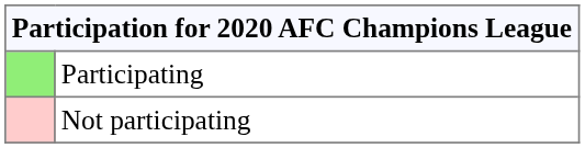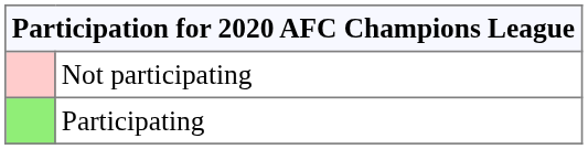 <table cellpadding=3 cellspacing=0 border=1 style="font-size:95%; border:gray solid 1px; border-collapse:collapse">
 <tr>
 <th bgcolor=#f7f8ff colspan=2>Participation for 2020 AFC Champions League</th>
 </tr>
 <tr>
+<td bgcolor=#ffcccc width=20></td>
+<td>Not participating</td>
+</tr>
+<tr>
 <td bgcolor=#90ee77 width=20></td>
 <td>Participating</td>
 </tr>
-<tr>
-<td bgcolor=#ffcccc width=20></td>
-<td>Not participating</td>
-</tr>
 </table>
